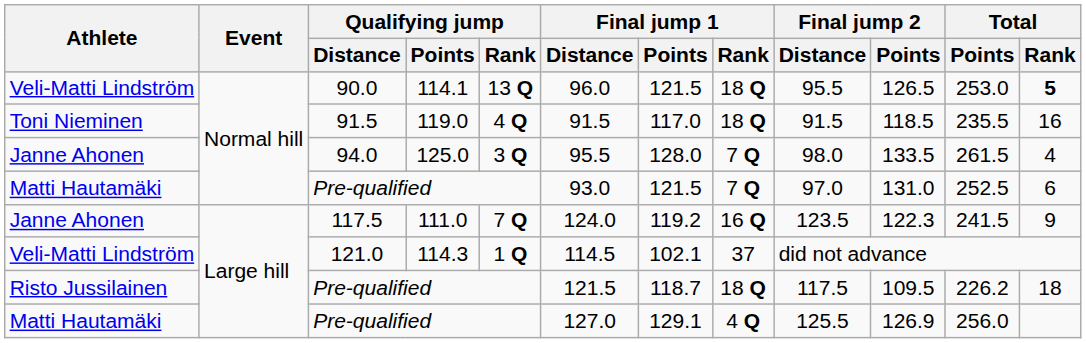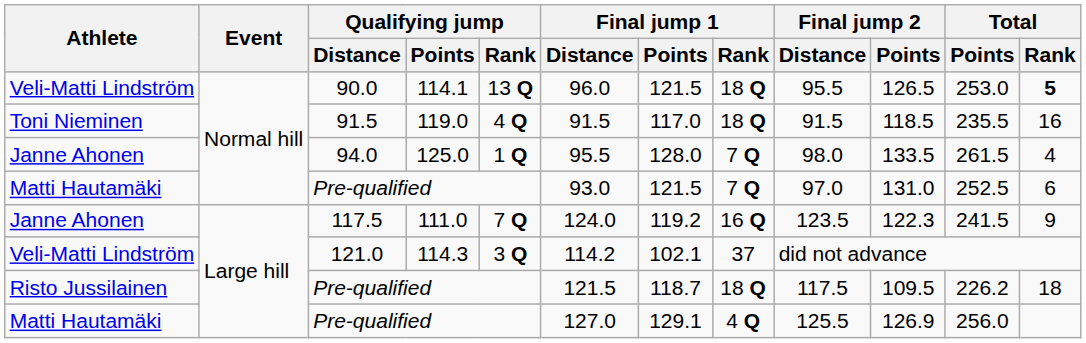 <table class="wikitable" style="font-size:90%">
 <tr>
 <th rowspan="2">Athlete</th>
 <th rowspan="2">Event</th>
 <th colspan="3">Qualifying jump</th>
 <th colspan="3">Final jump 1</th>
 <th colspan="2">Final jump 2</th>
 <th colspan="2">Total</th>
 </tr>
 <tr>
 <th>Distance</th>
 <th>Points</th>
 <th>Rank</th>
 <th>Distance</th>
 <th>Points</th>
 <th>Rank</th>
 <th>Distance</th>
 <th>Points</th>
 <th>Points</th>
 <th>Rank</th>
 </tr>
 <tr>
 <td><a href='#'>Veli-Matti Lindström</a></td>
 <td rowspan="4">Normal hill</td>
 <td align="center">90.0</td>
 <td align="center">114.1</td>
 <td align="center">13 <strong>Q</strong></td>
 <td align="center">96.0</td>
 <td align="center">121.5</td>
 <td align="center">18 <strong>Q</strong></td>
 <td align="center">95.5</td>
 <td align="center">126.5</td>
 <td align="center">253.0</td>
 <td align="center"><strong>5</strong></td>
 </tr>
 <tr>
 <td><a href='#'>Toni Nieminen</a></td>
 <td align="center">91.5</td>
 <td align="center">119.0</td>
 <td align="center">4 <strong>Q</strong></td>
 <td align="center">91.5</td>
 <td align="center">117.0</td>
 <td align="center">18 <strong>Q</strong></td>
 <td align="center">91.5</td>
 <td align="center">118.5</td>
 <td align="center">235.5</td>
 <td align="center">16</td>
 </tr>
 <tr>
 <td><a href='#'>Janne Ahonen</a></td>
 <td align="center">94.0</td>
 <td align="center">125.0</td>
-<td align="center">3 <strong>Q</strong></td>
+<td align="center">1 <strong>Q</strong></td>
 <td align="center">95.5</td>
 <td align="center">128.0</td>
 <td align="center">7 <strong>Q</strong></td>
 <td align="center">98.0</td>
 <td align="center">133.5</td>
 <td align="center">261.5</td>
 <td align="center">4</td>
 </tr>
 <tr>
 <td><a href='#'>Matti Hautamäki</a></td>
 <td colspan="3"><em>Pre-qualified</em></td>
 <td align="center">93.0</td>
 <td align="center">121.5</td>
 <td align="center">7 <strong>Q</strong></td>
 <td align="center">97.0</td>
 <td align="center">131.0</td>
 <td align="center">252.5</td>
 <td align="center">6</td>
 </tr>
 <tr>
 <td><a href='#'>Janne Ahonen</a></td>
 <td rowspan="4">Large hill</td>
 <td align="center">117.5</td>
 <td align="center">111.0</td>
 <td align="center">7 <strong>Q</strong></td>
 <td align="center">124.0</td>
 <td align="center">119.2</td>
 <td align="center">16 <strong>Q</strong></td>
 <td align="center">123.5</td>
 <td align="center">122.3</td>
 <td align="center">241.5</td>
 <td align="center">9</td>
 </tr>
 <tr>
 <td><a href='#'>Veli-Matti Lindström</a></td>
 <td align="center">121.0</td>
 <td align="center">114.3</td>
-<td align="center">1 <strong>Q</strong></td>
-<td align="center">114.5</td>
+<td align="center">3 <strong>Q</strong></td>
+<td align="center">114.2</td>
 <td align="center">102.1</td>
 <td align="center">37</td>
 <td colspan="4">did not advance</td>
 </tr>
 <tr>
 <td><a href='#'>Risto Jussilainen</a></td>
 <td colspan="3"><em>Pre-qualified</em></td>
 <td align="center">121.5</td>
 <td align="center">118.7</td>
 <td align="center">18 <strong>Q</strong></td>
 <td align="center">117.5</td>
 <td align="center">109.5</td>
 <td align="center">226.2</td>
 <td align="center">18</td>
 </tr>
 <tr>
 <td><a href='#'>Matti Hautamäki</a></td>
 <td colspan="3"><em>Pre-qualified</em></td>
 <td align="center">127.0</td>
 <td align="center">129.1</td>
 <td align="center">4 <strong>Q</strong></td>
 <td align="center">125.5</td>
 <td align="center">126.9</td>
 <td align="center">256.0</td>
 <td align="center"></td>
 </tr>
 </table>
